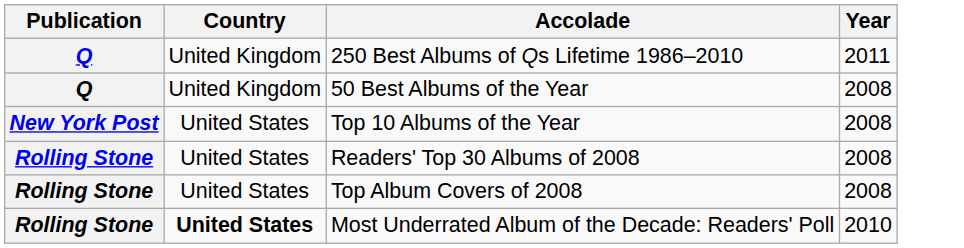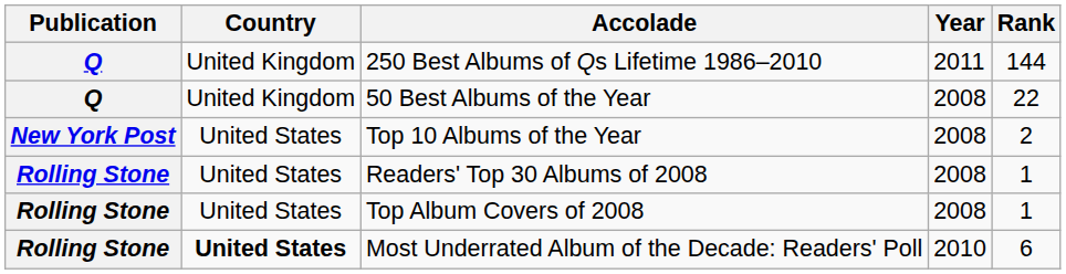 <table class="wikitable sortable plainrowheaders">
 <tr>
 <th scope="col">Publication</th>
 <th scope="col">Country</th>
 <th scope="col">Accolade</th>
 <th scope="col">Year</th>
+<th scope="col">Rank</th>
 </tr>
 <tr>
 <th scope="row"><em><a href='#'>Q</a></em></th>
 <td style="text-align:center;">United Kingdom</td>
 <td>250 Best Albums of <em>Q</em>s Lifetime 1986–2010</td>
 <td>2011</td>
+<td style="text-align:center;">144</td>
 </tr>
 <tr>
 <th scope="row"><em>Q</em></th>
 <td style="text-align:center;">United Kingdom</td>
 <td>50 Best Albums of the Year</td>
 <td>2008</td>
+<td style="text-align:center;">22</td>
 </tr>
 <tr>
 <th scope="row"><em><a href='#'>New York Post</a></em></th>
 <td style="text-align:center;">United States</td>
 <td>Top 10 Albums of the Year</td>
 <td>2008</td>
+<td style="text-align:center;">2</td>
 </tr>
 <tr>
 <th scope="row"><em><a href='#'>Rolling Stone</a></em></th>
 <td style="text-align:center;">United States</td>
 <td>Readers' Top 30 Albums of 2008</td>
 <td>2008</td>
+<td style="text-align:center;">1</td>
 </tr>
 <tr>
 <th scope="row"><em>Rolling Stone</em></th>
 <td style="text-align:center;">United States</td>
 <td>Top Album Covers of 2008</td>
 <td>2008</td>
+<td style="text-align:center;">1</td>
 </tr>
 <tr>
 <th scope="row"><em>Rolling Stone</em></th>
 <td style="text-align:center;"><strong>United States</strong></td>
 <td>Most Underrated Album of the Decade: Readers' Poll</td>
 <td>2010</td>
+<td style="text-align:center;">6</td>
 </tr>
 </table>
